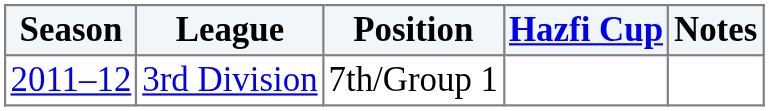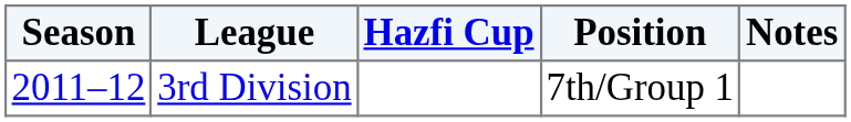 <table border="1" cellpadding="2" style="border-collapse:collapse; text-align:center; font-size:normal;">
 <tr style="background:#f0f6fa;">
 <th>Season</th>
 <th>League</th>
+<th><a href='#'>Hazfi Cup</a></th>
 <th>Position</th>
-<th><a href='#'>Hazfi Cup</a></th>
 <th>Notes</th>
 </tr>
 <tr>
 <td><a href='#'>2011–12</a></td>
 <td><a href='#'>3rd Division</a></td>
+<td></td>
 <td>7th/Group 1</td>
-<td></td>
 <td></td>
 </tr>
 </table>
